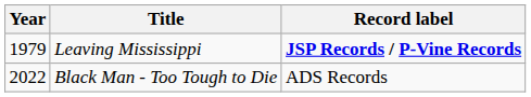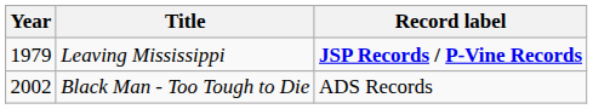 <table class="wikitable sortable">
 <tr>
 <th>Year</th>
 <th>Title</th>
 <th>Record label</th>
 </tr>
 <tr>
 <td>1979</td>
 <td><em>Leaving Mississippi</em></td>
 <td style="text-align:left;"><strong><a href='#'>JSP Records</a> / <a href='#'>P-Vine Records</a></strong></td>
 </tr>
 <tr>
-<td>2022</td>
+<td>2002</td>
 <td><em>Black Man - Too Tough to Die</em></td>
 <td style="text-align:left;">ADS Records</td>
 </tr>
 </table>
